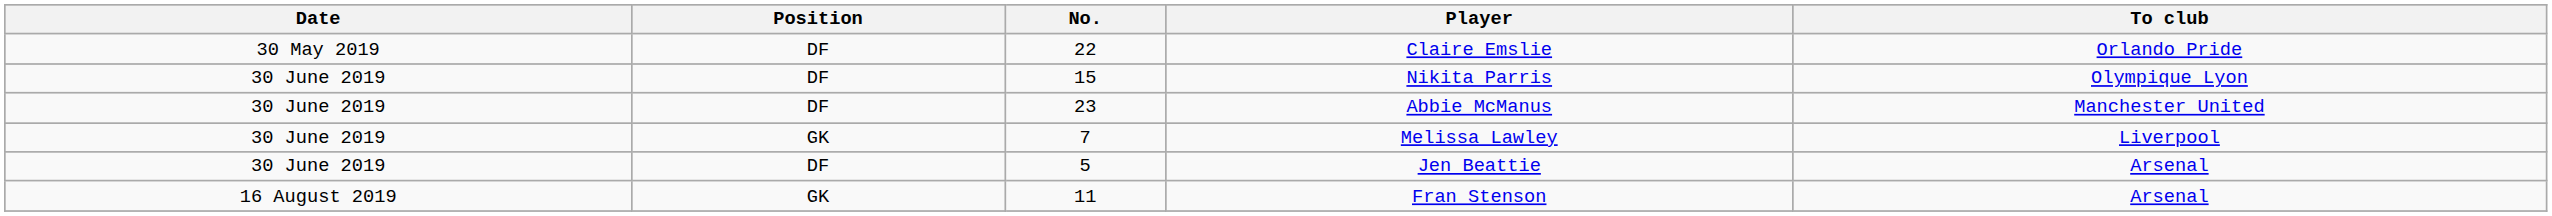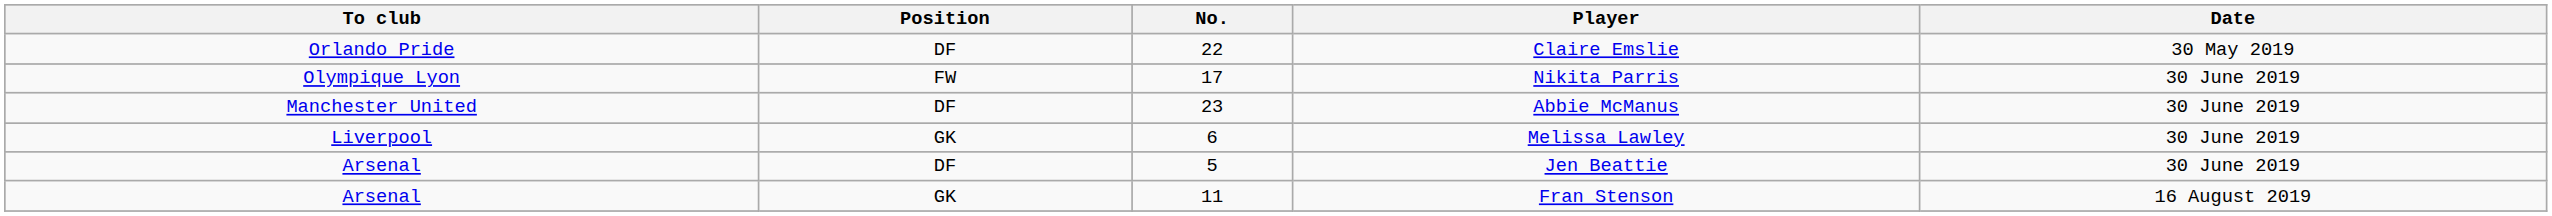 <table class="wikitable sortable" style="width:95%; text-align:center; font-size:85%; text-align:centre;">
 <tr>
-<th>Date</th>
+<th>To club</th>
 <th>Position</th>
 <th>No.</th>
 <th>Player</th>
-<th>To club</th>
+<th>Date</th>
 </tr>
 <tr>
-<td>30 May 2019</td>
+<td> <a href='#'>Orlando Pride</a></td>
 <td>DF</td>
 <td>22</td>
 <td> <a href='#'>Claire Emslie</a></td>
-<td> <a href='#'>Orlando Pride</a></td>
+<td>30 May 2019</td>
 </tr>
 <tr>
+<td> <a href='#'>Olympique Lyon</a></td>
+<td>FW</td>
+<td>17</td>
+<td> <a href='#'>Nikita Parris</a></td>
 <td>30 June 2019</td>
-<td>DF</td>
-<td>15</td>
-<td> <a href='#'>Nikita Parris</a></td>
-<td> <a href='#'>Olympique Lyon</a></td>
 </tr>
 <tr>
-<td>30 June 2019</td>
+<td> <a href='#'>Manchester United</a></td>
 <td>DF</td>
 <td>23</td>
 <td> <a href='#'>Abbie McManus</a></td>
-<td> <a href='#'>Manchester United</a></td>
+<td>30 June 2019</td>
 </tr>
 <tr>
+<td> <a href='#'>Liverpool</a></td>
+<td>GK</td>
+<td>6</td>
+<td> <a href='#'>Melissa Lawley</a></td>
 <td>30 June 2019</td>
-<td>GK</td>
-<td>7</td>
-<td> <a href='#'>Melissa Lawley</a></td>
-<td> <a href='#'>Liverpool</a></td>
 </tr>
 <tr>
-<td>30 June 2019</td>
+<td> <a href='#'>Arsenal</a></td>
 <td>DF</td>
 <td>5</td>
 <td> <a href='#'>Jen Beattie</a></td>
-<td> <a href='#'>Arsenal</a></td>
+<td>30 June 2019</td>
 </tr>
 <tr>
-<td>16 August 2019</td>
+<td> <a href='#'>Arsenal</a></td>
 <td>GK</td>
 <td>11</td>
 <td> <a href='#'>Fran Stenson</a></td>
-<td> <a href='#'>Arsenal</a></td>
+<td>16 August 2019</td>
 </tr>
 </table>
